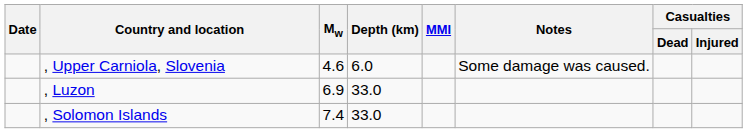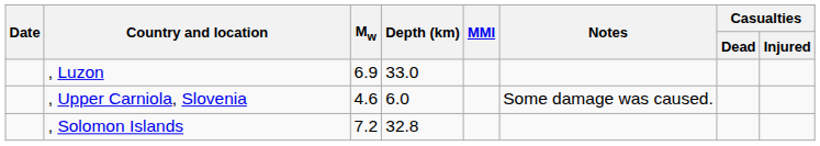 <table class="wikitable sortable sort-under" style="border:1px black; margin-left:1em;">
 <tr>
 <th rowspan="2"><small>Date</small></th>
 <th rowspan="2" style="width: 280px"><small>Country and location</small></th>
 <th rowspan="2"><small>M<sub>w</sub></small></th>
 <th rowspan="2"><small>Depth (km)</small></th>
 <th rowspan="2"><small><a href='#'>MMI</a></small></th>
 <th rowspan="2" class="unsortable"><small>Notes</small></th>
 <th colspan="2"><small>Casualties</small></th>
 </tr>
 <tr>
 <th><small>Dead</small></th>
 <th><small>Injured</small></th>
 </tr>
 <tr>
 <td></td>
+<td>, <a href='#'>Luzon</a></td>
+<td>6.9</td>
+<td>33.0</td>
+<td></td>
+<td></td>
+<td></td>
+<td></td>
+</tr>
+<tr>
+<td></td>
 <td>, <a href='#'>Upper Carniola</a>, <a href='#'>Slovenia</a></td>
 <td>4.6</td>
 <td>6.0</td>
 <td></td>
 <td>Some damage was caused.</td>
 <td></td>
 <td></td>
 </tr>
 <tr>
 <td></td>
-<td>, <a href='#'>Luzon</a></td>
-<td>6.9</td>
-<td>33.0</td>
-<td></td>
-<td></td>
-<td></td>
-<td></td>
-</tr>
-<tr>
-<td></td>
 <td>, <a href='#'>Solomon Islands</a></td>
-<td>7.4</td>
-<td>33.0</td>
+<td>7.2</td>
+<td>32.8</td>
 <td></td>
 <td></td>
 <td></td>
 <td></td>
 </tr>
 </table>
